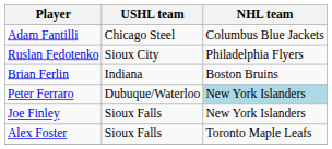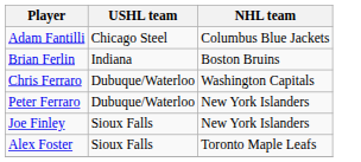 <table class="wikitable">
 <tr>
 <th>Player</th>
 <th>USHL team</th>
 <th>NHL team</th>
 </tr>
 <tr>
 <td><a href='#'>Adam Fantilli</a></td>
 <td>Chicago Steel</td>
 <td>Columbus Blue Jackets</td>
 </tr>
 <tr>
-<td><a href='#'>Ruslan Fedotenko</a></td>
-<td>Sioux City</td>
-<td>Philadelphia Flyers</td>
-</tr>
-<tr>
 <td><a href='#'>Brian Ferlin</a></td>
 <td>Indiana</td>
 <td>Boston Bruins</td>
 </tr>
 <tr>
+<td><a href='#'>Chris Ferraro</a></td>
+<td>Dubuque/Waterloo</td>
+<td>Washington Capitals</td>
+</tr>
+<tr>
 <td><a href='#'>Peter Ferraro</a></td>
 <td>Dubuque/Waterloo</td>
-<td style="background: lightblue;">New York Islanders</td>
+<td>New York Islanders</td>
 </tr>
 <tr>
 <td><a href='#'>Joe Finley</a></td>
 <td>Sioux Falls</td>
 <td>New York Islanders</td>
 </tr>
 <tr>
 <td><a href='#'>Alex Foster</a></td>
 <td>Sioux Falls</td>
 <td>Toronto Maple Leafs</td>
 </tr>
 <tr>
 </tr>
 </table>
